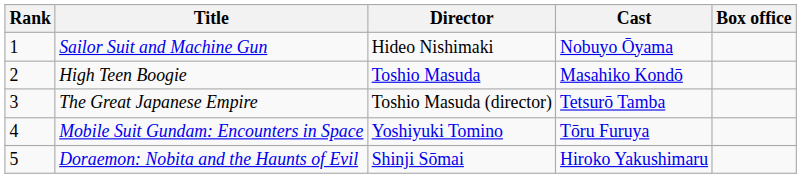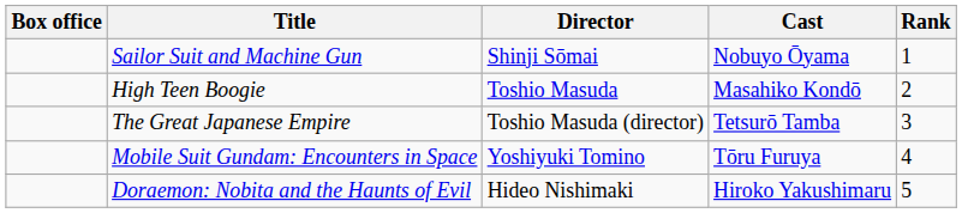 <table class="wikitable sortable" style="margin:auto; margin:auto;">
 <tr>
-<th>Rank</th>
+<th>Box office</th>
 <th>Title</th>
 <th>Director</th>
 <th>Cast</th>
-<th>Box office</th>
+<th>Rank</th>
 </tr>
 <tr>
+<td></td>
+<td><em><a href='#'>Sailor Suit and Machine Gun</a></em></td>
+<td><a href='#'>Shinji Sōmai</a></td>
+<td><a href='#'>Nobuyo Ōyama</a></td>
 <td>1</td>
-<td><em><a href='#'>Sailor Suit and Machine Gun</a></em></td>
-<td>Hideo Nishimaki</td>
-<td><a href='#'>Nobuyo Ōyama</a></td>
-<td></td>
 </tr>
 <tr>
-<td>2</td>
+<td></td>
 <td><em>High Teen Boogie</em></td>
 <td><a href='#'>Toshio Masuda</a></td>
 <td><a href='#'>Masahiko Kondō</a></td>
-<td></td>
+<td>2</td>
 </tr>
 <tr>
-<td>3</td>
+<td></td>
 <td><em>The Great Japanese Empire</em></td>
 <td>Toshio Masuda (director)</td>
 <td><a href='#'>Tetsurō Tamba</a></td>
-<td></td>
+<td>3</td>
 </tr>
 <tr>
-<td>4</td>
+<td></td>
 <td><em><a href='#'>Mobile Suit Gundam: Encounters in Space</a></em></td>
 <td><a href='#'>Yoshiyuki Tomino</a></td>
 <td><a href='#'>Tōru Furuya</a></td>
-<td></td>
+<td>4</td>
 </tr>
 <tr>
+<td></td>
+<td><em><a href='#'>Doraemon: Nobita and the Haunts of Evil</a></em></td>
+<td>Hideo Nishimaki</td>
+<td><a href='#'>Hiroko Yakushimaru</a></td>
 <td>5</td>
-<td><em><a href='#'>Doraemon: Nobita and the Haunts of Evil</a></em></td>
-<td><a href='#'>Shinji Sōmai</a></td>
-<td><a href='#'>Hiroko Yakushimaru</a></td>
-<td></td>
 </tr>
 </table>
